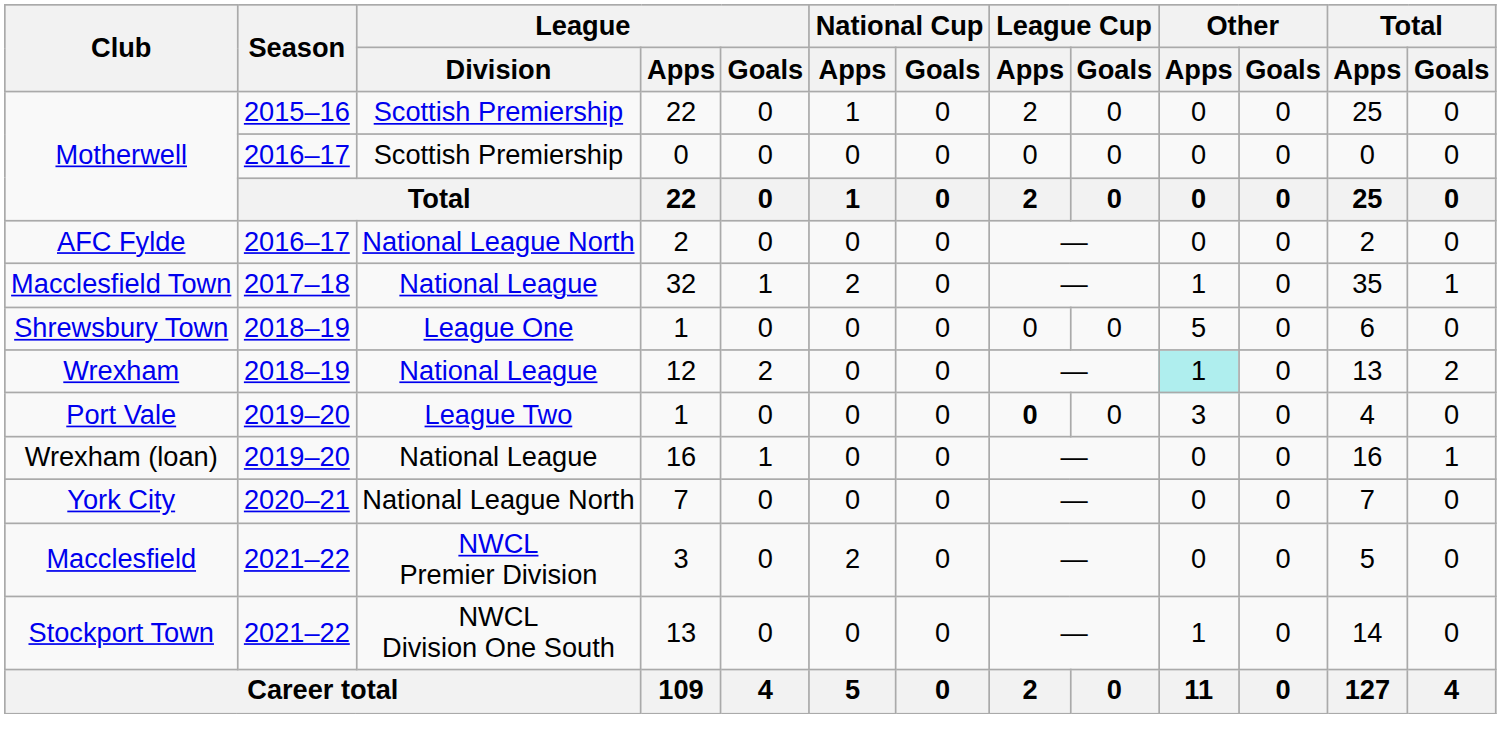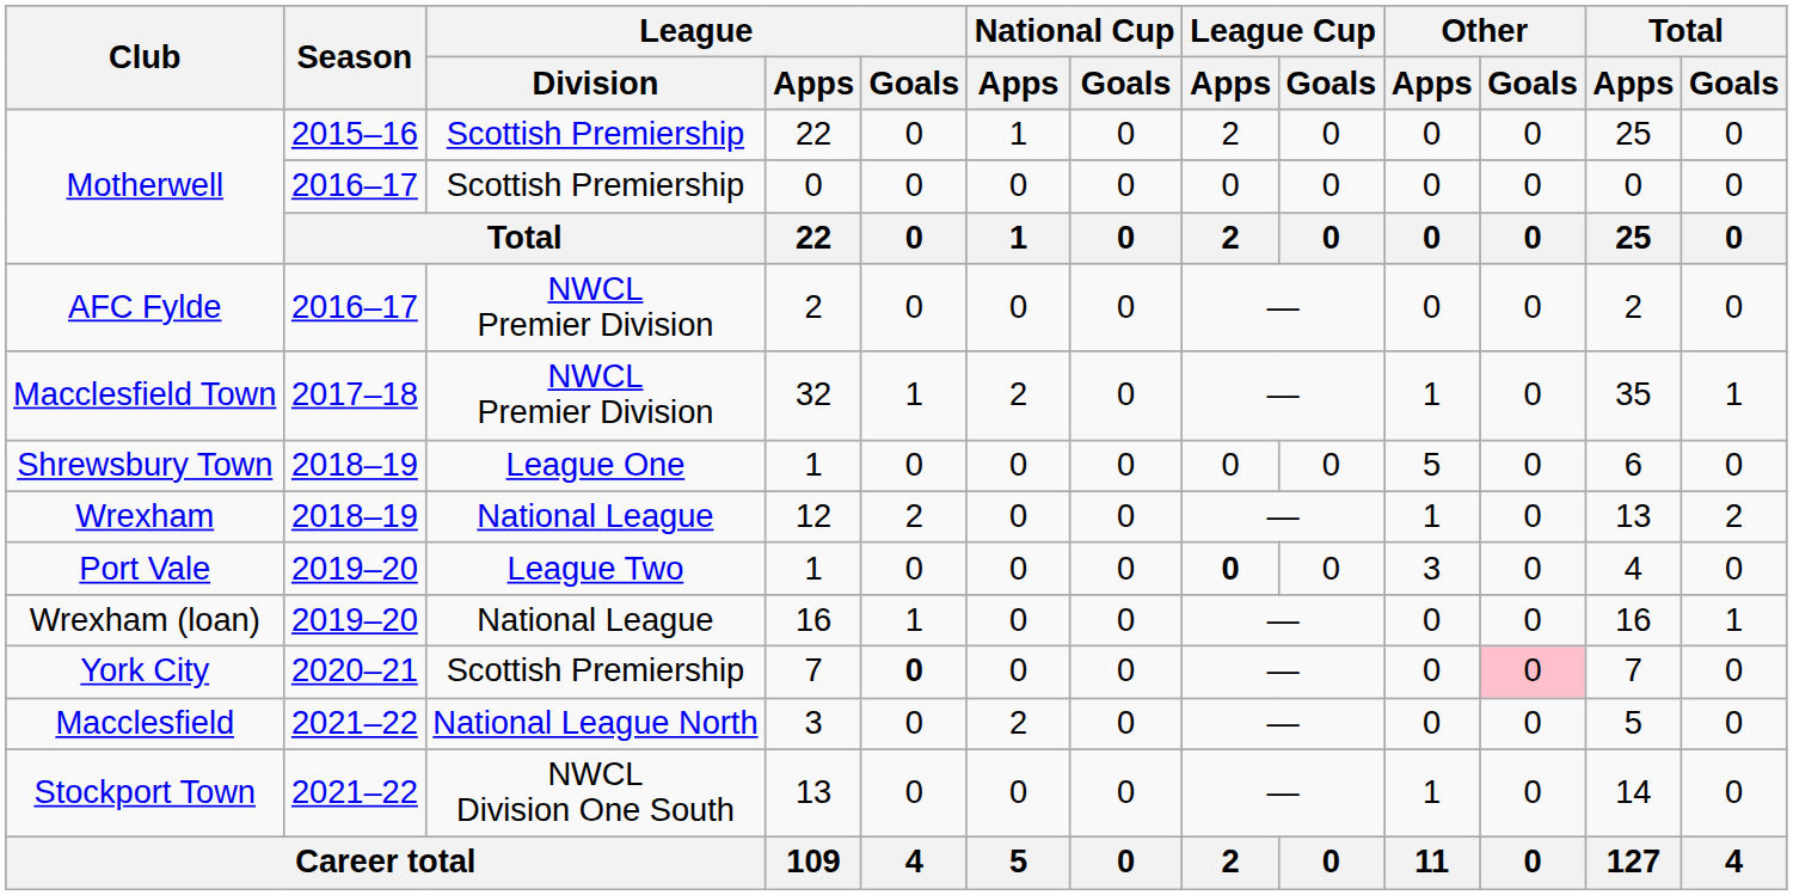 <table class="wikitable" style="text-align: center;">
 <tr>
 <th rowspan="2">Club</th>
 <th rowspan="2">Season</th>
 <th colspan="3">League</th>
 <th colspan="2">National Cup</th>
 <th colspan="2">League Cup</th>
 <th colspan="2">Other</th>
 <th colspan="2">Total</th>
 </tr>
 <tr>
 <th>Division</th>
 <th>Apps</th>
 <th>Goals</th>
 <th>Apps</th>
 <th>Goals</th>
 <th>Apps</th>
 <th>Goals</th>
 <th>Apps</th>
 <th>Goals</th>
 <th>Apps</th>
 <th>Goals</th>
 </tr>
 <tr>
 <td rowspan="3"><a href='#'>Motherwell</a></td>
 <td><a href='#'>2015–16</a></td>
 <td><a href='#'>Scottish Premiership</a></td>
 <td>22</td>
 <td>0</td>
 <td>1</td>
 <td>0</td>
 <td>2</td>
 <td>0</td>
 <td>0</td>
 <td>0</td>
 <td>25</td>
 <td>0</td>
 </tr>
 <tr>
 <td><a href='#'>2016–17</a></td>
 <td>Scottish Premiership</td>
 <td>0</td>
 <td>0</td>
 <td>0</td>
 <td>0</td>
 <td>0</td>
 <td>0</td>
 <td>0</td>
 <td>0</td>
 <td>0</td>
 <td>0</td>
 </tr>
 <tr>
 <th colspan="2">Total</th>
 <th>22</th>
 <th>0</th>
 <th>1</th>
 <th>0</th>
 <th>2</th>
 <th>0</th>
 <th>0</th>
 <th>0</th>
 <th>25</th>
 <th>0</th>
 </tr>
 <tr>
 <td><a href='#'>AFC Fylde</a></td>
 <td><a href='#'>2016–17</a></td>
-<td><a href='#'>National League North</a></td>
+<td><a href='#'>NWCL</a><br>Premier Division</td>
 <td>2</td>
 <td>0</td>
 <td>0</td>
 <td>0</td>
 <td colspan=2>—</td>
 <td>0</td>
 <td>0</td>
 <td>2</td>
 <td>0</td>
 </tr>
 <tr>
 <td><a href='#'>Macclesfield Town</a></td>
 <td><a href='#'>2017–18</a></td>
-<td><a href='#'>National League</a></td>
+<td><a href='#'>NWCL</a><br>Premier Division</td>
 <td>32</td>
 <td>1</td>
 <td>2</td>
 <td>0</td>
 <td colspan=2>—</td>
 <td>1</td>
 <td>0</td>
 <td>35</td>
 <td>1</td>
 </tr>
 <tr>
 <td><a href='#'>Shrewsbury Town</a></td>
 <td><a href='#'>2018–19</a></td>
 <td><a href='#'>League One</a></td>
 <td>1</td>
 <td>0</td>
 <td>0</td>
 <td>0</td>
 <td>0</td>
 <td>0</td>
 <td>5</td>
 <td>0</td>
 <td>6</td>
 <td>0</td>
 </tr>
 <tr>
 <td><a href='#'>Wrexham</a></td>
 <td><a href='#'>2018–19</a></td>
 <td><a href='#'>National League</a></td>
 <td>12</td>
 <td>2</td>
 <td>0</td>
 <td>0</td>
 <td colspan=2>—</td>
-<td style="background: paleturquoise;">1</td>
+<td>1</td>
 <td>0</td>
 <td>13</td>
 <td>2</td>
 </tr>
 <tr>
 <td><a href='#'>Port Vale</a></td>
 <td><a href='#'>2019–20</a></td>
 <td><a href='#'>League Two</a></td>
 <td>1</td>
 <td>0</td>
 <td>0</td>
 <td>0</td>
 <td><strong>0</strong></td>
 <td>0</td>
 <td>3</td>
 <td>0</td>
 <td>4</td>
 <td>0</td>
 </tr>
 <tr>
 <td>Wrexham (loan)</td>
 <td><a href='#'>2019–20</a></td>
 <td>National League</td>
 <td>16</td>
 <td>1</td>
 <td>0</td>
 <td>0</td>
 <td colspan=2>—</td>
 <td>0</td>
 <td>0</td>
 <td>16</td>
 <td>1</td>
 </tr>
 <tr>
 <td><a href='#'>York City</a></td>
 <td><a href='#'>2020–21</a></td>
-<td>National League North</td>
+<td>Scottish Premiership</td>
 <td>7</td>
-<td>0</td>
+<td><strong>0</strong></td>
 <td>0</td>
 <td>0</td>
 <td colspan="2">—</td>
 <td>0</td>
-<td>0</td>
+<td style="background: pink;">0</td>
 <td>7</td>
 <td>0</td>
 </tr>
 <tr>
 <td><a href='#'>Macclesfield</a></td>
 <td><a href='#'>2021–22</a></td>
-<td><a href='#'>NWCL</a><br>Premier Division</td>
+<td><a href='#'>National League North</a></td>
 <td>3</td>
 <td>0</td>
 <td>2</td>
 <td>0</td>
 <td colspan=2>—</td>
 <td>0</td>
 <td>0</td>
 <td>5</td>
 <td>0</td>
 </tr>
 <tr>
 <td><a href='#'>Stockport Town</a></td>
 <td><a href='#'>2021–22</a></td>
 <td>NWCL<br>Division One South</td>
 <td>13</td>
 <td>0</td>
 <td>0</td>
 <td>0</td>
 <td colspan=2>—</td>
 <td>1</td>
 <td>0</td>
 <td>14</td>
 <td>0</td>
 </tr>
 <tr>
 <th colspan="3">Career total</th>
 <th>109</th>
 <th>4</th>
 <th>5</th>
 <th>0</th>
 <th>2</th>
 <th>0</th>
 <th>11</th>
 <th>0</th>
 <th>127</th>
 <th>4</th>
 </tr>
 </table>
